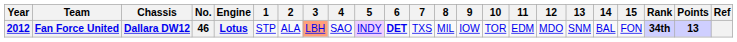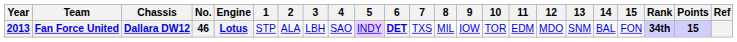 <table class="wikitable" style="text-align:center; font-size:85%">
 <tr>
 <th>Year</th>
 <th>Team</th>
 <th>Chassis</th>
 <th>No.</th>
 <th>Engine</th>
 <th>1</th>
 <th>2</th>
 <th>3</th>
 <th>4</th>
 <th>5</th>
 <th>6</th>
 <th>7</th>
 <th>8</th>
 <th>9</th>
 <th>10</th>
 <th>11</th>
 <th>12</th>
 <th>13</th>
 <th>14</th>
 <th>15</th>
 <th>Rank</th>
 <th>Points</th>
 <th>Ref</th>
 </tr>
 <tr>
-<th><a href='#'>2012</a></th>
+<th><a href='#'>2013</a></th>
 <th nowrap><a href='#'>Fan Force United</a></th>
 <th nowrap><a href='#'>Dallara DW12</a></th>
 <th>46</th>
 <th><a href='#'>Lotus</a></th>
 <td><a href='#'>STP</a></td>
 <td><a href='#'>ALA</a></td>
-<td style="background: lightsalmon;"><a href='#'>LBH</a></td>
+<td><a href='#'>LBH</a></td>
 <td><a href='#'>SAO</a></td>
 <td style="background:#EFCFFF;"><a href='#'>INDY</a><br></td>
 <td><strong><a href='#'>DET</a></strong></td>
 <td><a href='#'>TXS</a></td>
 <td><a href='#'>MIL</a></td>
 <td><a href='#'>IOW</a></td>
 <td><a href='#'>TOR</a></td>
 <td><a href='#'>EDM</a></td>
 <td><a href='#'>MDO</a></td>
 <td><a href='#'>SNM</a></td>
 <td><a href='#'>BAL</a></td>
 <td><a href='#'>FON</a></td>
 <th style="background:#CFCFFF;">34th</th>
-<th style="background:#CFCFFF;">13</th>
+<th style="background:#CFCFFF;">15</th>
 <th></th>
 </tr>
 </table>
